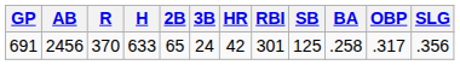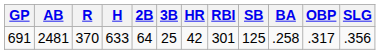 <table class="wikitable">
 <tr>
 <th><a href='#'>GP</a></th>
 <th><a href='#'>AB</a></th>
 <th><a href='#'>R</a></th>
 <th><a href='#'>H</a></th>
 <th><a href='#'>2B</a></th>
 <th><a href='#'>3B</a></th>
 <th><a href='#'>HR</a></th>
 <th><a href='#'>RBI</a></th>
 <th><a href='#'>SB</a></th>
 <th><a href='#'>BA</a></th>
 <th><a href='#'>OBP</a></th>
 <th><a href='#'>SLG</a></th>
 </tr>
 <tr align=center>
 <td>691</td>
-<td>2456</td>
+<td>2481</td>
 <td>370</td>
 <td>633</td>
-<td>65</td>
-<td>24</td>
+<td>64</td>
+<td>25</td>
 <td>42</td>
 <td>301</td>
 <td>125</td>
 <td>.258</td>
 <td>.317</td>
 <td>.356</td>
 </tr>
 </table>
